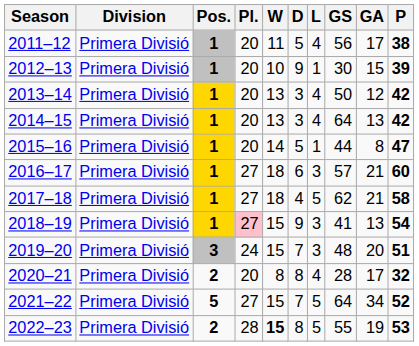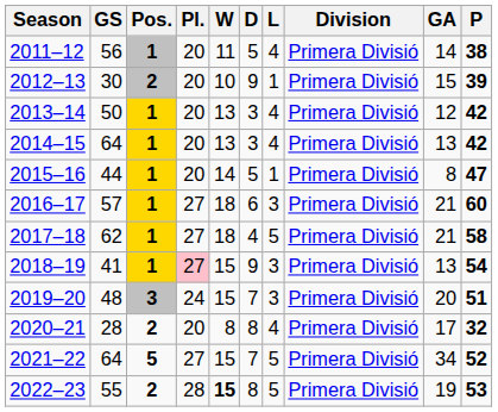 <table class="wikitable">
 <tr style="background:#EFEFEF">
 <th>Season</th>
-<th>Division</th>
+<th>GS</th>
 <th>Pos.</th>
 <th>Pl.</th>
 <th>W</th>
 <th>D</th>
 <th>L</th>
-<th>GS</th>
+<th>Division</th>
 <th>GA</th>
 <th>P</th>
 </tr>
 <tr>
 <td><a href='#'>2011–12</a></td>
-<td><a href='#'>Primera Divisió</a></td>
+<td align=right>56</td>
 <td style="background:silver" align=center><strong>1</strong></td>
 <td align=right>20</td>
 <td align=right>11</td>
 <td align=right>5</td>
 <td align=right>4</td>
-<td align=right>56</td>
-<td align=right>17</td>
+<td><a href='#'>Primera Divisió</a></td>
+<td align=right>14</td>
 <td align=right><strong>38</strong></td>
 </tr>
 <tr>
 <td><a href='#'>2012–13</a></td>
-<td><a href='#'>Primera Divisió</a></td>
-<td style="background:silver" align=center><strong>1</strong></td>
+<td align=right>30</td>
+<td style="background:silver" align=center><strong>2</strong></td>
 <td align=right>20</td>
 <td align=right>10</td>
 <td align=right>9</td>
 <td align=right>1</td>
-<td align=right>30</td>
+<td><a href='#'>Primera Divisió</a></td>
 <td align=right>15</td>
 <td align=right><strong>39</strong></td>
 </tr>
 <tr>
 <td><a href='#'>2013–14</a></td>
-<td><a href='#'>Primera Divisió</a></td>
+<td align=right>50</td>
 <td style="background:gold" align=center><strong>1</strong></td>
 <td align=right>20</td>
 <td align=right>13</td>
 <td align=right>3</td>
 <td align=right>4</td>
-<td align=right>50</td>
+<td><a href='#'>Primera Divisió</a></td>
 <td align=right>12</td>
 <td align=right><strong>42</strong></td>
 </tr>
 <tr>
 <td><a href='#'>2014–15</a></td>
-<td><a href='#'>Primera Divisió</a></td>
+<td align=right>64</td>
 <td style="background:gold" align=center><strong>1</strong></td>
 <td align=right>20</td>
 <td align=right>13</td>
 <td align=right>3</td>
 <td align=right>4</td>
-<td align=right>64</td>
+<td><a href='#'>Primera Divisió</a></td>
 <td align=right>13</td>
 <td align=right><strong>42</strong></td>
 </tr>
 <tr>
 <td><a href='#'>2015–16</a></td>
-<td><a href='#'>Primera Divisió</a></td>
+<td align=right>44</td>
 <td style="background:gold" align=center><strong>1</strong></td>
 <td align=right>20</td>
 <td align=right>14</td>
 <td align=right>5</td>
 <td align=right>1</td>
-<td align=right>44</td>
+<td><a href='#'>Primera Divisió</a></td>
 <td align=right>8</td>
 <td align=right><strong>47</strong></td>
 </tr>
 <tr>
 <td><a href='#'>2016–17</a></td>
-<td><a href='#'>Primera Divisió</a></td>
+<td align=right>57</td>
 <td style="background:gold" align=center><strong>1</strong></td>
 <td align=right>27</td>
 <td align=right>18</td>
 <td align=right>6</td>
 <td align=right>3</td>
-<td align=right>57</td>
+<td><a href='#'>Primera Divisió</a></td>
 <td align=right>21</td>
 <td align=right><strong>60</strong></td>
 </tr>
 <tr>
 <td><a href='#'>2017–18</a></td>
-<td><a href='#'>Primera Divisió</a></td>
+<td align=right>62</td>
 <td style="background:gold" align=center><strong>1</strong></td>
 <td align=right>27</td>
 <td align=right>18</td>
 <td align=right>4</td>
 <td align=right>5</td>
-<td align=right>62</td>
+<td><a href='#'>Primera Divisió</a></td>
 <td align=right>21</td>
 <td align=right><strong>58</strong></td>
 </tr>
 <tr>
 <td><a href='#'>2018–19</a></td>
-<td><a href='#'>Primera Divisió</a></td>
+<td align=right>41</td>
 <td style="background:gold" align=center><strong>1</strong></td>
 <td align=right style="background: pink;">27</td>
 <td align=right>15</td>
 <td align=right>9</td>
 <td align=right>3</td>
-<td align=right>41</td>
+<td><a href='#'>Primera Divisió</a></td>
 <td align=right>13</td>
 <td align=right><strong>54</strong></td>
 </tr>
 <tr>
 <td><a href='#'>2019–20</a></td>
-<td><a href='#'>Primera Divisió</a></td>
+<td align=right>48</td>
 <td style="background:silver" align=center><strong>3</strong></td>
 <td align=right>24</td>
 <td align=right>15</td>
 <td align=right>7</td>
 <td align=right>3</td>
-<td align=right>48</td>
+<td><a href='#'>Primera Divisió</a></td>
 <td align=right>20</td>
 <td align=right><strong>51</strong></td>
 </tr>
 <tr>
 <td><a href='#'>2020–21</a></td>
-<td><a href='#'>Primera Divisió</a></td>
+<td align=right>28</td>
 <td align=center><strong>2</strong></td>
 <td align=right>20</td>
 <td align=right>8</td>
 <td align=right>8</td>
 <td align=right>4</td>
-<td align=right>28</td>
+<td><a href='#'>Primera Divisió</a></td>
 <td align=right>17</td>
 <td align=right><strong>32</strong></td>
 </tr>
 <tr>
 <td><a href='#'>2021–22</a></td>
-<td><a href='#'>Primera Divisió</a></td>
+<td align=right>64</td>
 <td align=center><strong>5</strong></td>
 <td align=right>27</td>
 <td align=right>15</td>
 <td align=right>7</td>
 <td align=right>5</td>
-<td align=right>64</td>
+<td><a href='#'>Primera Divisió</a></td>
 <td align=right>34</td>
 <td align=right><strong>52</strong></td>
 </tr>
 <tr>
 <td><a href='#'>2022–23</a></td>
-<td><a href='#'>Primera Divisió</a></td>
+<td align=right>55</td>
 <td align=center><strong>2</strong></td>
 <td align=right>28</td>
 <td align=right><strong>15</strong></td>
 <td align=right>8</td>
 <td align=right>5</td>
-<td align=right>55</td>
+<td><a href='#'>Primera Divisió</a></td>
 <td align=right>19</td>
 <td align=right><strong>53</strong></td>
 </tr>
 </table>
